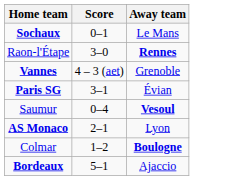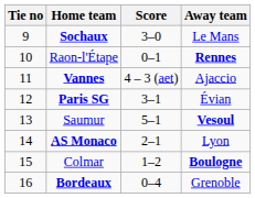 <table class="wikitable" style="text-align:center">
 <tr>
+<th>Tie no</th>
 <th>Home team</th>
 <th>Score</th>
 <th>Away team</th>
 </tr>
 <tr>
+<td>9</td>
 <td><strong><a href='#'>Sochaux</a></strong></td>
-<td>0–1</td>
+<td>3–0</td>
 <td><a href='#'>Le Mans</a></td>
 </tr>
 <tr>
+<td>10</td>
 <td><a href='#'>Raon-l'Étape</a></td>
-<td>3–0</td>
+<td>0–1</td>
 <td><strong><a href='#'>Rennes</a></strong></td>
 </tr>
 <tr>
+<td>11</td>
 <td><strong><a href='#'>Vannes</a></strong></td>
 <td>4 – 3 (<a href='#'>aet</a>)</td>
-<td><a href='#'>Grenoble</a></td>
+<td><a href='#'>Ajaccio</a></td>
 </tr>
 <tr>
+<td>12</td>
 <td><strong><a href='#'>Paris SG</a></strong></td>
 <td>3–1</td>
 <td><a href='#'>Évian</a></td>
 </tr>
 <tr>
+<td>13</td>
 <td><a href='#'>Saumur</a></td>
-<td>0–4</td>
+<td>5–1</td>
 <td><strong><a href='#'>Vesoul</a></strong></td>
 </tr>
 <tr>
+<td>14</td>
 <td><strong><a href='#'>AS Monaco</a></strong></td>
 <td>2–1</td>
 <td><a href='#'>Lyon</a></td>
 </tr>
 <tr>
+<td>15</td>
 <td><a href='#'>Colmar</a></td>
 <td>1–2</td>
 <td><strong><a href='#'>Boulogne</a></strong></td>
 </tr>
 <tr>
+<td>16</td>
 <td><strong><a href='#'>Bordeaux</a></strong></td>
-<td>5–1</td>
-<td><a href='#'>Ajaccio</a></td>
+<td>0–4</td>
+<td><a href='#'>Grenoble</a></td>
 </tr>
 </table>
